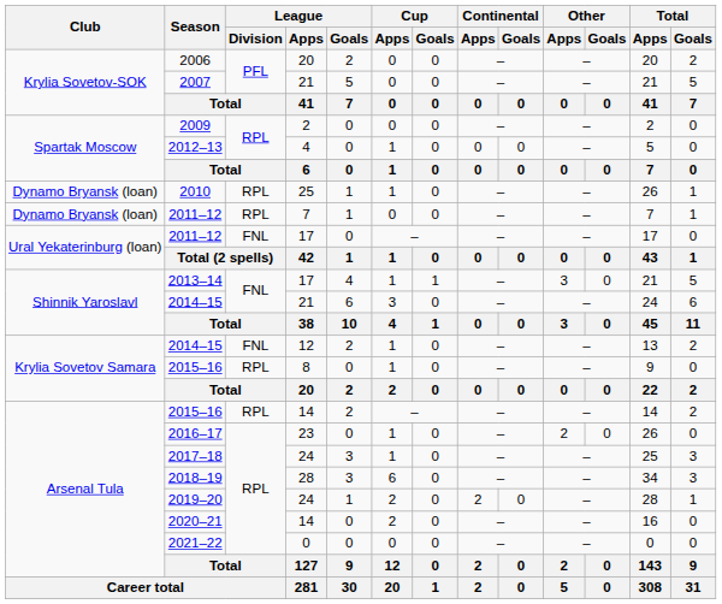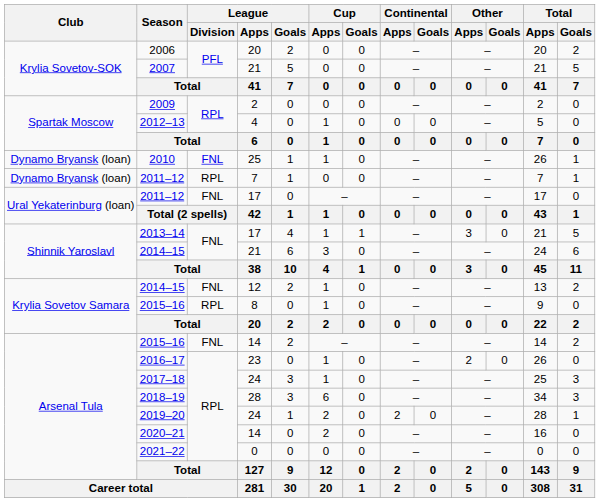 <table class="wikitable" style="text-align: center;">
 <tr>
 <th rowspan=2>Club</th>
 <th rowspan=2>Season</th>
 <th colspan=3>League</th>
 <th colspan=2>Cup</th>
 <th colspan=2>Continental</th>
 <th colspan=2>Other</th>
 <th colspan=2>Total</th>
 </tr>
 <tr>
 <th>Division</th>
 <th>Apps</th>
 <th>Goals</th>
 <th>Apps</th>
 <th>Goals</th>
 <th>Apps</th>
 <th>Goals</th>
 <th>Apps</th>
 <th>Goals</th>
 <th>Apps</th>
 <th>Goals</th>
 </tr>
 <tr>
 <td rowspan="3"><a href='#'>Krylia Sovetov-SOK</a></td>
 <td>2006</td>
 <td rowspan="2"><a href='#'>PFL</a></td>
 <td>20</td>
 <td>2</td>
 <td>0</td>
 <td>0</td>
 <td colspan=2>–</td>
 <td colspan=2>–</td>
 <td>20</td>
 <td>2</td>
 </tr>
 <tr>
 <td><a href='#'>2007</a></td>
 <td>21</td>
 <td>5</td>
 <td>0</td>
 <td>0</td>
 <td colspan=2>–</td>
 <td colspan=2>–</td>
 <td>21</td>
 <td>5</td>
 </tr>
 <tr>
 <th colspan=2>Total</th>
 <th>41</th>
 <th>7</th>
 <th>0</th>
 <th>0</th>
 <th>0</th>
 <th>0</th>
 <th>0</th>
 <th>0</th>
 <th>41</th>
 <th>7</th>
 </tr>
 <tr>
 <td rowspan="3"><a href='#'>Spartak Moscow</a></td>
 <td><a href='#'>2009</a></td>
 <td rowspan="2"><a href='#'>RPL</a></td>
 <td>2</td>
 <td>0</td>
 <td>0</td>
 <td>0</td>
 <td colspan=2>–</td>
 <td colspan=2>–</td>
 <td>2</td>
 <td>0</td>
 </tr>
 <tr>
 <td><a href='#'>2012–13</a></td>
 <td>4</td>
 <td>0</td>
 <td>1</td>
 <td>0</td>
 <td>0</td>
 <td>0</td>
 <td colspan=2>–</td>
 <td>5</td>
 <td>0</td>
 </tr>
 <tr>
 <th colspan=2>Total</th>
 <th>6</th>
 <th>0</th>
 <th>1</th>
 <th>0</th>
 <th>0</th>
 <th>0</th>
 <th>0</th>
 <th>0</th>
 <th>7</th>
 <th>0</th>
 </tr>
 <tr>
 <td><a href='#'>Dynamo Bryansk</a> (loan)</td>
 <td><a href='#'>2010</a></td>
-<td>RPL</td>
+<td><a href='#'>FNL</a></td>
 <td>25</td>
 <td>1</td>
 <td>1</td>
 <td>0</td>
 <td colspan=2>–</td>
 <td colspan=2>–</td>
 <td>26</td>
 <td>1</td>
 </tr>
 <tr>
 <td><a href='#'>Dynamo Bryansk</a> (loan)</td>
 <td><a href='#'>2011–12</a></td>
 <td>RPL</td>
 <td>7</td>
 <td>1</td>
 <td>0</td>
 <td>0</td>
 <td colspan=2>–</td>
 <td colspan=2>–</td>
 <td>7</td>
 <td>1</td>
 </tr>
 <tr>
 <td rowspan="2"><a href='#'>Ural Yekaterinburg</a> (loan)</td>
 <td><a href='#'>2011–12</a></td>
 <td>FNL</td>
 <td>17</td>
 <td>0</td>
 <td colspan=2>–</td>
 <td colspan=2>–</td>
 <td colspan=2>–</td>
 <td>17</td>
 <td>0</td>
 </tr>
 <tr>
 <th colspan=2>Total (2 spells)</th>
 <th>42</th>
 <th>1</th>
 <th>1</th>
 <th>0</th>
 <th>0</th>
 <th>0</th>
 <th>0</th>
 <th>0</th>
 <th>43</th>
 <th>1</th>
 </tr>
 <tr>
 <td rowspan="3"><a href='#'>Shinnik Yaroslavl</a></td>
 <td><a href='#'>2013–14</a></td>
 <td rowspan="2">FNL</td>
 <td>17</td>
 <td>4</td>
 <td>1</td>
 <td>1</td>
 <td colspan=2>–</td>
 <td>3</td>
 <td>0</td>
 <td>21</td>
 <td>5</td>
 </tr>
 <tr>
 <td><a href='#'>2014–15</a></td>
 <td>21</td>
 <td>6</td>
 <td>3</td>
 <td>0</td>
 <td colspan=2>–</td>
 <td colspan=2>–</td>
 <td>24</td>
 <td>6</td>
 </tr>
 <tr>
 <th colspan=2>Total</th>
 <th>38</th>
 <th>10</th>
 <th>4</th>
 <th>1</th>
 <th>0</th>
 <th>0</th>
 <th>3</th>
 <th>0</th>
 <th>45</th>
 <th>11</th>
 </tr>
 <tr>
 <td rowspan="3"><a href='#'>Krylia Sovetov Samara</a></td>
 <td><a href='#'>2014–15</a></td>
 <td>FNL</td>
 <td>12</td>
 <td>2</td>
 <td>1</td>
 <td>0</td>
 <td colspan=2>–</td>
 <td colspan=2>–</td>
 <td>13</td>
 <td>2</td>
 </tr>
 <tr>
 <td><a href='#'>2015–16</a></td>
 <td>RPL</td>
 <td>8</td>
 <td>0</td>
 <td>1</td>
 <td>0</td>
 <td colspan=2>–</td>
 <td colspan=2>–</td>
 <td>9</td>
 <td>0</td>
 </tr>
 <tr>
 <th colspan=2>Total</th>
 <th>20</th>
 <th>2</th>
 <th>2</th>
 <th>0</th>
 <th>0</th>
 <th>0</th>
 <th>0</th>
 <th>0</th>
 <th>22</th>
 <th>2</th>
 </tr>
 <tr>
 <td rowspan="8"><a href='#'>Arsenal Tula</a></td>
 <td><a href='#'>2015–16</a></td>
-<td>RPL</td>
+<td>FNL</td>
 <td>14</td>
 <td>2</td>
 <td colspan=2>–</td>
 <td colspan=2>–</td>
 <td colspan=2>–</td>
 <td>14</td>
 <td>2</td>
 </tr>
 <tr>
 <td><a href='#'>2016–17</a></td>
 <td rowspan="6">RPL</td>
 <td>23</td>
 <td>0</td>
 <td>1</td>
 <td>0</td>
 <td colspan=2>–</td>
 <td>2</td>
 <td>0</td>
 <td>26</td>
 <td>0</td>
 </tr>
 <tr>
 <td><a href='#'>2017–18</a></td>
 <td>24</td>
 <td>3</td>
 <td>1</td>
 <td>0</td>
 <td colspan=2>–</td>
 <td colspan=2>–</td>
 <td>25</td>
 <td>3</td>
 </tr>
 <tr>
 <td><a href='#'>2018–19</a></td>
 <td>28</td>
 <td>3</td>
 <td>6</td>
 <td>0</td>
 <td colspan=2>–</td>
 <td colspan=2>–</td>
 <td>34</td>
 <td>3</td>
 </tr>
 <tr>
 <td><a href='#'>2019–20</a></td>
 <td>24</td>
 <td>1</td>
 <td>2</td>
 <td>0</td>
 <td>2</td>
 <td>0</td>
 <td colspan=2>–</td>
 <td>28</td>
 <td>1</td>
 </tr>
 <tr>
 <td><a href='#'>2020–21</a></td>
 <td>14</td>
 <td>0</td>
 <td>2</td>
 <td>0</td>
 <td colspan=2>–</td>
 <td colspan=2>–</td>
 <td>16</td>
 <td>0</td>
 </tr>
 <tr>
 <td><a href='#'>2021–22</a></td>
 <td>0</td>
 <td>0</td>
 <td>0</td>
 <td>0</td>
 <td colspan=2>–</td>
 <td colspan=2>–</td>
 <td>0</td>
 <td>0</td>
 </tr>
 <tr>
 <th colspan=2>Total</th>
 <th>127</th>
 <th>9</th>
 <th>12</th>
 <th>0</th>
 <th>2</th>
 <th>0</th>
 <th>2</th>
 <th>0</th>
 <th>143</th>
 <th>9</th>
 </tr>
 <tr>
 <th colspan=3>Career total</th>
 <th>281</th>
 <th>30</th>
 <th>20</th>
 <th>1</th>
 <th>2</th>
 <th>0</th>
 <th>5</th>
 <th>0</th>
 <th>308</th>
 <th>31</th>
 </tr>
 </table>
